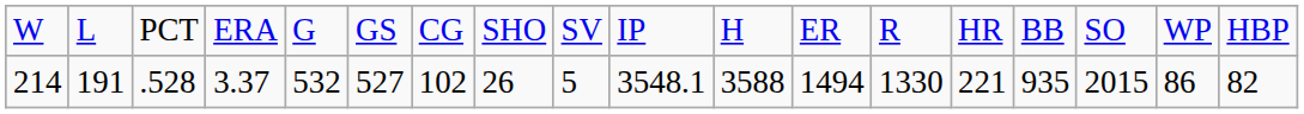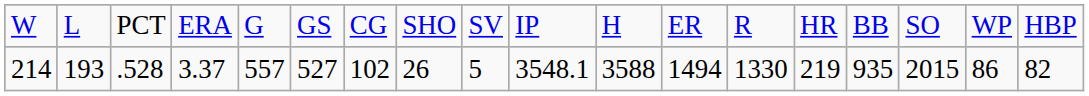 <table class="wikitable">
 <tr>
 <td><a href='#'>W</a></td>
 <td><a href='#'>L</a></td>
 <td>PCT</td>
 <td><a href='#'>ERA</a></td>
 <td><a href='#'>G</a></td>
 <td><a href='#'>GS</a></td>
 <td><a href='#'>CG</a></td>
 <td><a href='#'>SHO</a></td>
 <td><a href='#'>SV</a></td>
 <td><a href='#'>IP</a></td>
 <td><a href='#'>H</a></td>
 <td><a href='#'>ER</a></td>
 <td><a href='#'>R</a></td>
 <td><a href='#'>HR</a></td>
 <td><a href='#'>BB</a></td>
 <td><a href='#'>SO</a></td>
 <td><a href='#'>WP</a></td>
 <td><a href='#'>HBP</a></td>
 </tr>
 <tr>
 <td>214</td>
-<td>191</td>
+<td>193</td>
 <td>.528</td>
 <td>3.37</td>
-<td>532</td>
+<td>557</td>
 <td>527</td>
 <td>102</td>
 <td>26</td>
 <td>5</td>
 <td>3548.1</td>
 <td>3588</td>
 <td>1494</td>
 <td>1330</td>
-<td>221</td>
+<td>219</td>
 <td>935</td>
 <td>2015</td>
 <td>86</td>
 <td>82</td>
 </tr>
 </table>
